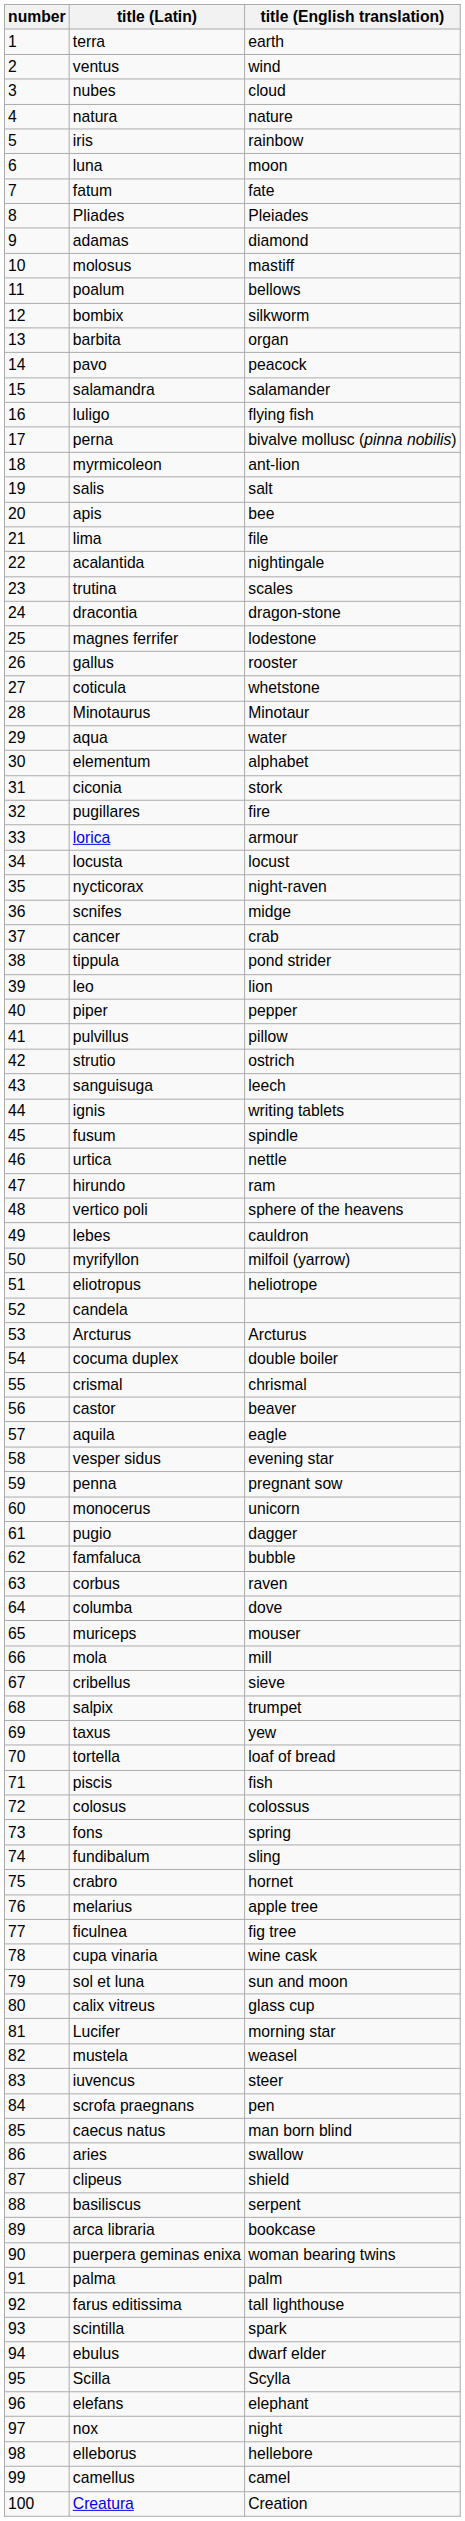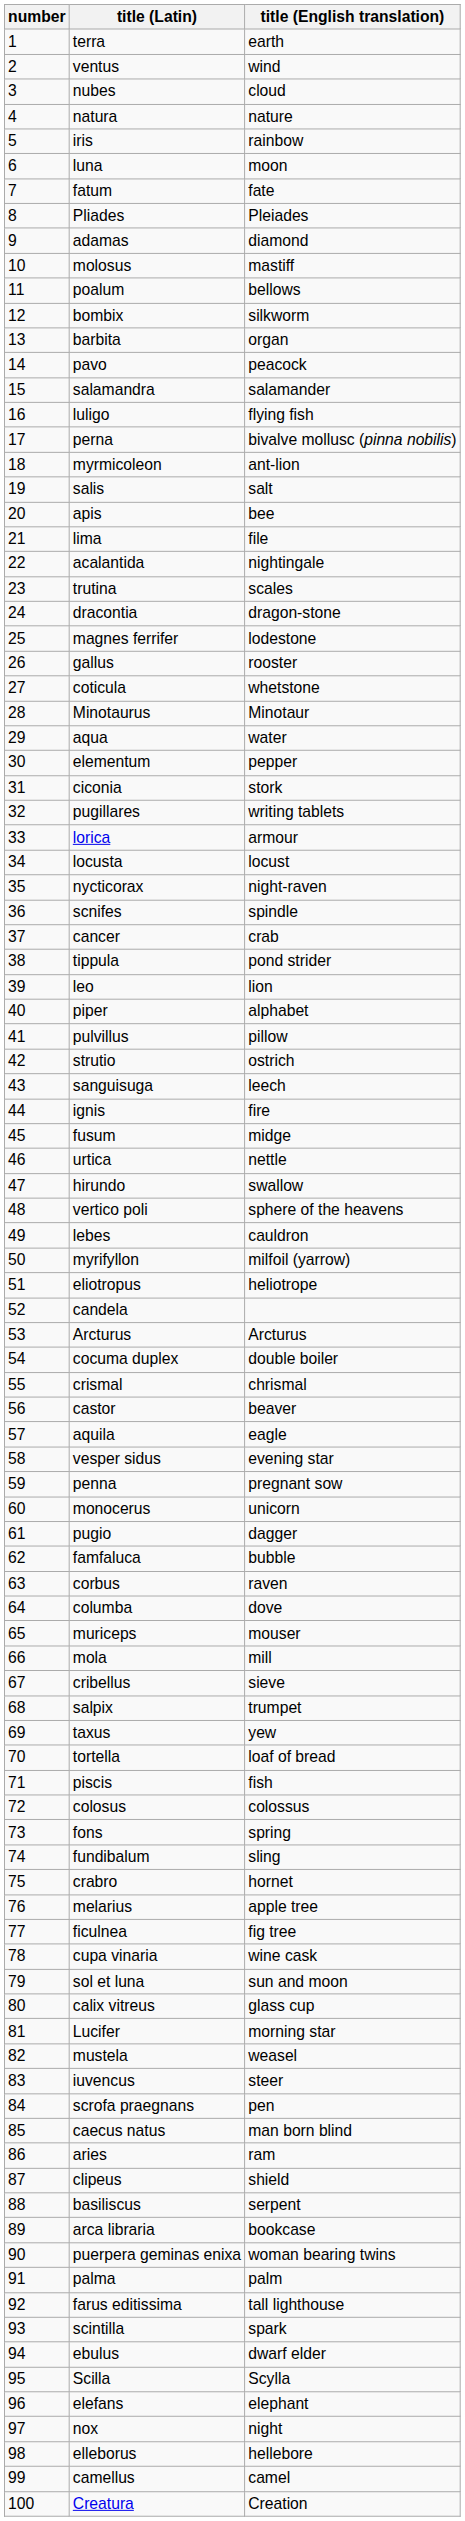 <table class="wikitable sortable mw-collapsible">
 <tr>
 <th>number</th>
 <th>title (Latin)</th>
 <th>title (English translation)</th>
 </tr>
 <tr>
 <td>1</td>
 <td>terra</td>
 <td>earth</td>
 </tr>
 <tr>
 <td>2</td>
 <td>ventus</td>
 <td>wind</td>
 </tr>
 <tr>
 <td>3</td>
 <td>nubes</td>
 <td>cloud</td>
 </tr>
 <tr>
 <td>4</td>
 <td>natura</td>
 <td>nature</td>
 </tr>
 <tr>
 <td>5</td>
 <td>iris</td>
 <td>rainbow</td>
 </tr>
 <tr>
 <td>6</td>
 <td>luna</td>
 <td>moon</td>
 </tr>
 <tr>
 <td>7</td>
 <td>fatum</td>
 <td>fate</td>
 </tr>
 <tr>
 <td>8</td>
 <td>Pliades</td>
 <td>Pleiades</td>
 </tr>
 <tr>
 <td>9</td>
 <td>adamas</td>
 <td>diamond</td>
 </tr>
 <tr>
 <td>10</td>
 <td>molosus</td>
 <td>mastiff</td>
 </tr>
 <tr>
 <td>11</td>
 <td>poalum</td>
 <td>bellows</td>
 </tr>
 <tr>
 <td>12</td>
 <td>bombix</td>
 <td>silkworm</td>
 </tr>
 <tr>
 <td>13</td>
 <td>barbita</td>
 <td>organ</td>
 </tr>
 <tr>
 <td>14</td>
 <td>pavo</td>
 <td>peacock</td>
 </tr>
 <tr>
 <td>15</td>
 <td>salamandra</td>
 <td>salamander</td>
 </tr>
 <tr>
 <td>16</td>
 <td>luligo</td>
 <td>flying fish</td>
 </tr>
 <tr>
 <td>17</td>
 <td>perna</td>
 <td>bivalve mollusc (<em>pinna nobilis</em>)</td>
 </tr>
 <tr>
 <td>18</td>
 <td>myrmicoleon</td>
 <td>ant-lion</td>
 </tr>
 <tr>
 <td>19</td>
 <td>salis</td>
 <td>salt</td>
 </tr>
 <tr>
 <td>20</td>
 <td>apis</td>
 <td>bee</td>
 </tr>
 <tr>
 <td>21</td>
 <td>lima</td>
 <td>file</td>
 </tr>
 <tr>
 <td>22</td>
 <td>acalantida</td>
 <td>nightingale</td>
 </tr>
 <tr>
 <td>23</td>
 <td>trutina</td>
 <td>scales</td>
 </tr>
 <tr>
 <td>24</td>
 <td>dracontia</td>
 <td>dragon-stone</td>
 </tr>
 <tr>
 <td>25</td>
 <td>magnes ferrifer</td>
 <td>lodestone</td>
 </tr>
 <tr>
 <td>26</td>
 <td>gallus</td>
 <td>rooster</td>
 </tr>
 <tr>
 <td>27</td>
 <td>coticula</td>
 <td>whetstone</td>
 </tr>
 <tr>
 <td>28</td>
 <td>Minotaurus</td>
 <td>Minotaur</td>
 </tr>
 <tr>
 <td>29</td>
 <td>aqua</td>
 <td>water</td>
 </tr>
 <tr>
 <td>30</td>
 <td>elementum</td>
-<td>alphabet</td>
+<td>pepper</td>
 </tr>
 <tr>
 <td>31</td>
 <td>ciconia</td>
 <td>stork</td>
 </tr>
 <tr>
 <td>32</td>
 <td>pugillares</td>
-<td>fire</td>
+<td>writing tablets</td>
 </tr>
 <tr>
 <td>33</td>
 <td><a href='#'>lorica</a></td>
 <td>armour</td>
 </tr>
 <tr>
 <td>34</td>
 <td>locusta</td>
 <td>locust</td>
 </tr>
 <tr>
 <td>35</td>
 <td>nycticorax</td>
 <td>night-raven</td>
 </tr>
 <tr>
 <td>36</td>
 <td>scnifes</td>
-<td>midge</td>
+<td>spindle</td>
 </tr>
 <tr>
 <td>37</td>
 <td>cancer</td>
 <td>crab</td>
 </tr>
 <tr>
 <td>38</td>
 <td>tippula</td>
 <td>pond strider</td>
 </tr>
 <tr>
 <td>39</td>
 <td>leo</td>
 <td>lion</td>
 </tr>
 <tr>
 <td>40</td>
 <td>piper</td>
-<td>pepper</td>
+<td>alphabet</td>
 </tr>
 <tr>
 <td>41</td>
 <td>pulvillus</td>
 <td>pillow</td>
 </tr>
 <tr>
 <td>42</td>
 <td>strutio</td>
 <td>ostrich</td>
 </tr>
 <tr>
 <td>43</td>
 <td>sanguisuga</td>
 <td>leech</td>
 </tr>
 <tr>
 <td>44</td>
 <td>ignis</td>
-<td>writing tablets</td>
+<td>fire</td>
 </tr>
 <tr>
 <td>45</td>
 <td>fusum</td>
-<td>spindle</td>
+<td>midge</td>
 </tr>
 <tr>
 <td>46</td>
 <td>urtica</td>
 <td>nettle</td>
 </tr>
 <tr>
 <td>47</td>
 <td>hirundo</td>
-<td>ram</td>
+<td>swallow</td>
 </tr>
 <tr>
 <td>48</td>
 <td>vertico poli</td>
 <td>sphere of the heavens</td>
 </tr>
 <tr>
 <td>49</td>
 <td>lebes</td>
 <td>cauldron</td>
 </tr>
 <tr>
 <td>50</td>
 <td>myrifyllon</td>
 <td>milfoil (yarrow)</td>
 </tr>
 <tr>
 <td>51</td>
 <td>eliotropus</td>
 <td>heliotrope</td>
 </tr>
 <tr>
 <td>52</td>
 <td>candela</td>
 <td></td>
 </tr>
 <tr>
 <td>53</td>
 <td>Arcturus</td>
 <td>Arcturus</td>
 </tr>
 <tr>
 <td>54</td>
 <td>cocuma duplex</td>
 <td>double boiler</td>
 </tr>
 <tr>
 <td>55</td>
 <td>crismal</td>
 <td>chrismal</td>
 </tr>
 <tr>
 <td>56</td>
 <td>castor</td>
 <td>beaver</td>
 </tr>
 <tr>
 <td>57</td>
 <td>aquila</td>
 <td>eagle</td>
 </tr>
 <tr>
 <td>58</td>
 <td>vesper sidus</td>
 <td>evening star</td>
 </tr>
 <tr>
 <td>59</td>
 <td>penna</td>
 <td>pregnant sow</td>
 </tr>
 <tr>
 <td>60</td>
 <td>monocerus</td>
 <td>unicorn</td>
 </tr>
 <tr>
 <td>61</td>
 <td>pugio</td>
 <td>dagger</td>
 </tr>
 <tr>
 <td>62</td>
 <td>famfaluca</td>
 <td>bubble</td>
 </tr>
 <tr>
 <td>63</td>
 <td>corbus</td>
 <td>raven</td>
 </tr>
 <tr>
 <td>64</td>
 <td>columba</td>
 <td>dove</td>
 </tr>
 <tr>
 <td>65</td>
 <td>muriceps</td>
 <td>mouser</td>
 </tr>
 <tr>
 <td>66</td>
 <td>mola</td>
 <td>mill</td>
 </tr>
 <tr>
 <td>67</td>
 <td>cribellus</td>
 <td>sieve</td>
 </tr>
 <tr>
 <td>68</td>
 <td>salpix</td>
 <td>trumpet</td>
 </tr>
 <tr>
 <td>69</td>
 <td>taxus</td>
 <td>yew</td>
 </tr>
 <tr>
 <td>70</td>
 <td>tortella</td>
 <td>loaf of bread</td>
 </tr>
 <tr>
 <td>71</td>
 <td>piscis</td>
 <td>fish</td>
 </tr>
 <tr>
 <td>72</td>
 <td>colosus</td>
 <td>colossus</td>
 </tr>
 <tr>
 <td>73</td>
 <td>fons</td>
 <td>spring</td>
 </tr>
 <tr>
 <td>74</td>
 <td>fundibalum</td>
 <td>sling</td>
 </tr>
 <tr>
 <td>75</td>
 <td>crabro</td>
 <td>hornet</td>
 </tr>
 <tr>
 <td>76</td>
 <td>melarius</td>
 <td>apple tree</td>
 </tr>
 <tr>
 <td>77</td>
 <td>ficulnea</td>
 <td>fig tree</td>
 </tr>
 <tr>
 <td>78</td>
 <td>cupa vinaria</td>
 <td>wine cask</td>
 </tr>
 <tr>
 <td>79</td>
 <td>sol et luna</td>
 <td>sun and moon</td>
 </tr>
 <tr>
 <td>80</td>
 <td>calix vitreus</td>
 <td>glass cup</td>
 </tr>
 <tr>
 <td>81</td>
 <td>Lucifer</td>
 <td>morning star</td>
 </tr>
 <tr>
 <td>82</td>
 <td>mustela</td>
 <td>weasel</td>
 </tr>
 <tr>
 <td>83</td>
 <td>iuvencus</td>
 <td>steer</td>
 </tr>
 <tr>
 <td>84</td>
 <td>scrofa praegnans</td>
 <td>pen</td>
 </tr>
 <tr>
 <td>85</td>
 <td>caecus natus</td>
 <td>man born blind</td>
 </tr>
 <tr>
 <td>86</td>
 <td>aries</td>
-<td>swallow</td>
+<td>ram</td>
 </tr>
 <tr>
 <td>87</td>
 <td>clipeus</td>
 <td>shield</td>
 </tr>
 <tr>
 <td>88</td>
 <td>basiliscus</td>
 <td>serpent</td>
 </tr>
 <tr>
 <td>89</td>
 <td>arca libraria</td>
 <td>bookcase</td>
 </tr>
 <tr>
 <td>90</td>
 <td>puerpera geminas enixa</td>
 <td>woman bearing twins</td>
 </tr>
 <tr>
 <td>91</td>
 <td>palma</td>
 <td>palm</td>
 </tr>
 <tr>
 <td>92</td>
 <td>farus editissima</td>
 <td>tall lighthouse</td>
 </tr>
 <tr>
 <td>93</td>
 <td>scintilla</td>
 <td>spark</td>
 </tr>
 <tr>
 <td>94</td>
 <td>ebulus</td>
 <td>dwarf elder</td>
 </tr>
 <tr>
 <td>95</td>
 <td>Scilla</td>
 <td>Scylla</td>
 </tr>
 <tr>
 <td>96</td>
 <td>elefans</td>
 <td>elephant</td>
 </tr>
 <tr>
 <td>97</td>
 <td>nox</td>
 <td>night</td>
 </tr>
 <tr>
 <td>98</td>
 <td>elleborus</td>
 <td>hellebore</td>
 </tr>
 <tr>
 <td>99</td>
 <td>camellus</td>
 <td>camel</td>
 </tr>
 <tr>
 <td>100</td>
 <td><a href='#'>Creatura</a></td>
 <td>Creation</td>
 </tr>
 </table>
